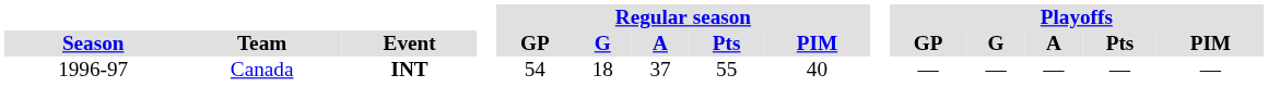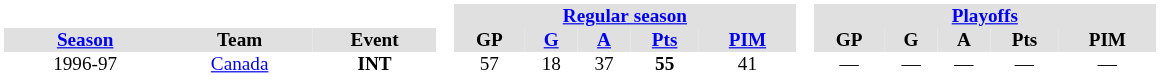 <table border="0" cellpadding="1" cellspacing="0" style="text-align:center; width:60em;">
 <tr style="background:#e0e0e0;">
 <th colspan="3"  bgcolor="#ffffff"> </th>
 <th rowspan="100" bgcolor="#ffffff"> </th>
 <th colspan="5"><a href='#'>Regular season</a></th>
 <th rowspan="100" bgcolor="#ffffff"> </th>
 <th colspan="5"><a href='#'>Playoffs</a></th>
 </tr>
 <tr style="background:#e0e0e0;">
 <th><a href='#'>Season</a></th>
 <th>Team</th>
 <th>Event</th>
 <th>GP</th>
 <th><a href='#'>G</a></th>
 <th><a href='#'>A</a></th>
 <th><a href='#'>Pts</a></th>
 <th><a href='#'>PIM</a></th>
 <th>GP</th>
 <th>G</th>
 <th>A</th>
 <th>Pts</th>
 <th>PIM</th>
 </tr>
 <tr>
 <td>1996-97</td>
 <td><a href='#'>Canada</a></td>
 <td><strong>INT</strong></td>
-<td>54</td>
+<td>57</td>
 <td>18</td>
 <td>37</td>
-<td>55</td>
-<td>40</td>
+<td><strong>55</strong></td>
+<td>41</td>
 <td>—</td>
 <td>—</td>
 <td>—</td>
 <td>—</td>
 <td>—</td>
 </tr>
 </table>
